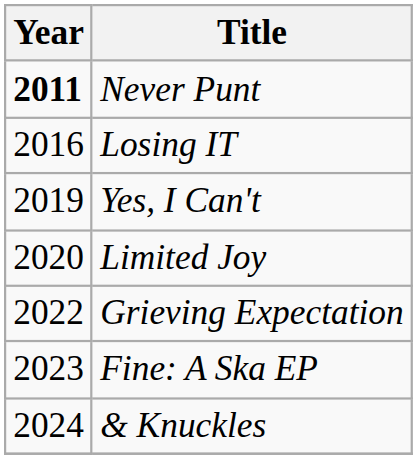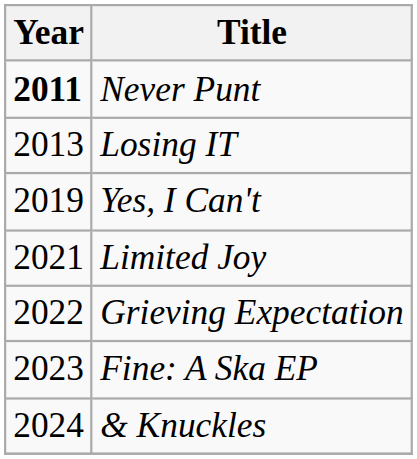 <table class="wikitable">
 <tr>
 <th>Year</th>
 <th>Title</th>
 </tr>
 <tr>
 <td><strong>2011</strong></td>
 <td><em>Never Punt</em></td>
 </tr>
 <tr>
-<td>2016</td>
+<td>2013</td>
 <td><em>Losing IT</em></td>
 </tr>
 <tr>
 <td>2019</td>
 <td><em>Yes, I Can't</em></td>
 </tr>
 <tr>
-<td>2020</td>
+<td>2021</td>
 <td><em>Limited Joy</em></td>
 </tr>
 <tr>
 <td>2022</td>
 <td><em>Grieving Expectation</em></td>
 </tr>
 <tr>
 <td>2023</td>
 <td><em>Fine: A Ska EP</em></td>
 </tr>
 <tr>
 <td>2024</td>
 <td><em>& Knuckles</em></td>
 </tr>
 <tr>
 </tr>
 </table>
